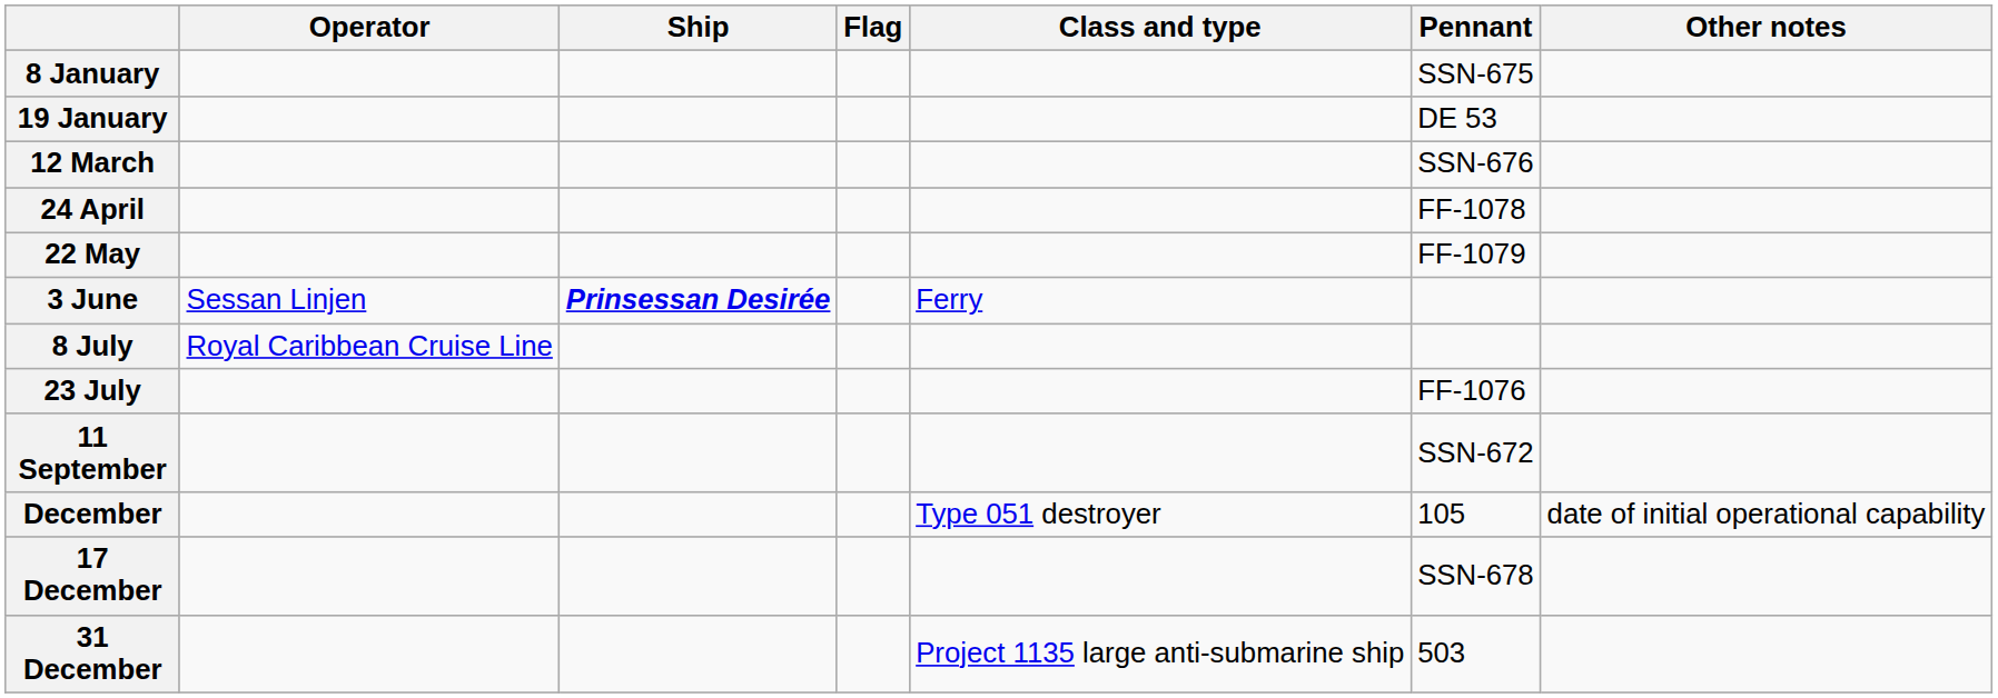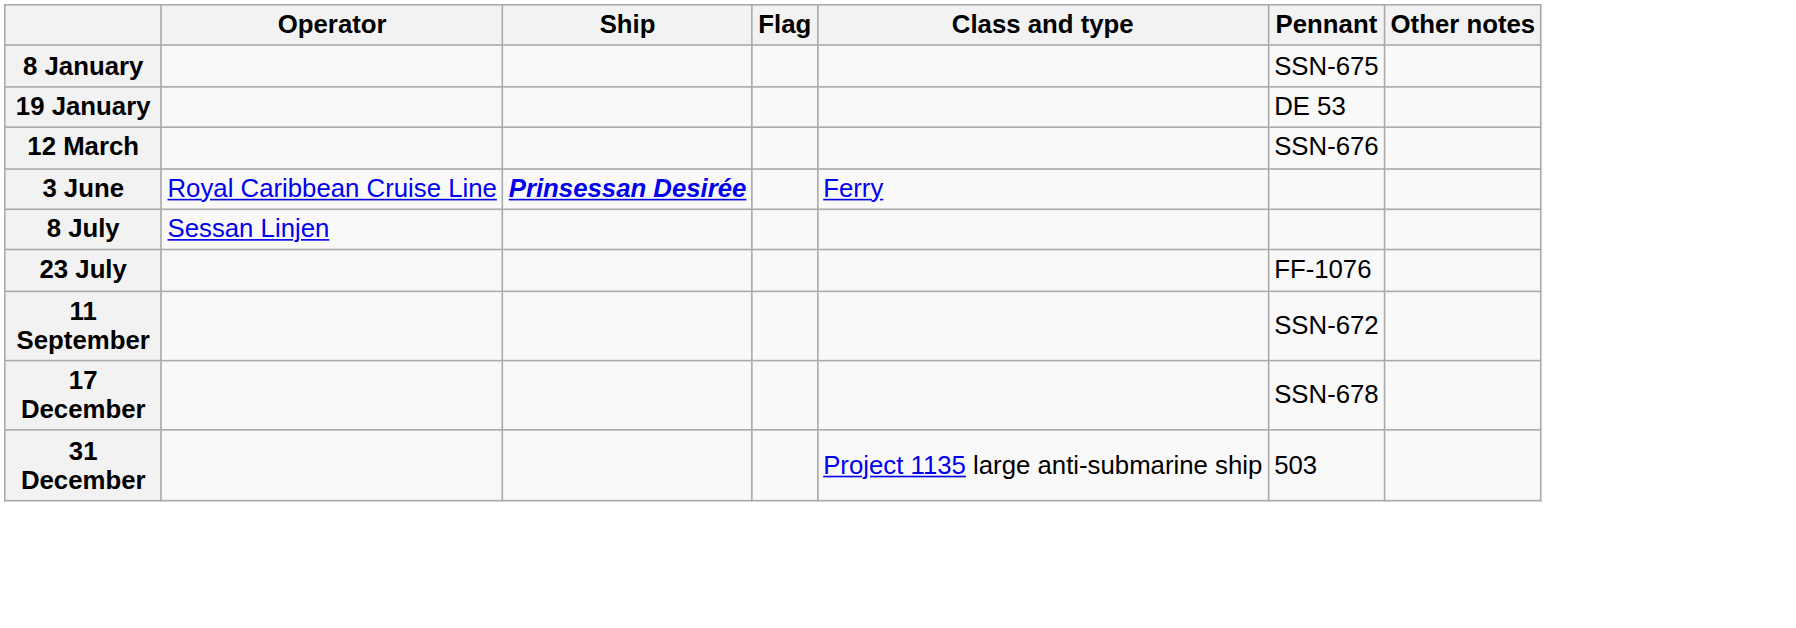 <table Class="wikitable">
 <tr>
 <th width="90"></th>
 <th>Operator</th>
 <th>Ship</th>
 <th>Flag</th>
 <th>Class and type</th>
 <th>Pennant</th>
 <th>Other notes</th>
 </tr>
 <tr ---->
 <th>8 January</th>
 <td></td>
 <td><strong></strong></td>
 <td></td>
 <td></td>
 <td>SSN-675</td>
 <td></td>
 </tr>
 <tr ---->
 <th>19 January</th>
 <td></td>
 <td><strong></strong></td>
 <td></td>
 <td></td>
 <td>DE 53</td>
 <td></td>
 </tr>
 <tr ---->
 <th>12 March</th>
 <td></td>
 <td><strong></strong></td>
 <td></td>
 <td></td>
 <td>SSN-676</td>
 <td></td>
 </tr>
 <tr ---->
-<th>24 April</th>
-<td></td>
-<td><strong></strong></td>
-<td></td>
-<td></td>
-<td>FF-1078</td>
-<td></td>
-</tr>
-<tr ---->
-<th>22 May</th>
-<td></td>
-<td><strong></strong></td>
-<td></td>
-<td></td>
-<td>FF-1079</td>
-<td></td>
-</tr>
-<tr ---->
 <th>3 June</th>
-<td><a href='#'>Sessan Linjen</a></td>
+<td><a href='#'>Royal Caribbean Cruise Line</a></td>
 <td><strong><a href='#'><em>Prinsessan Desirée</em></a></strong></td>
 <td></td>
 <td><a href='#'>Ferry</a></td>
 <td></td>
 <td></td>
 </tr>
 <tr ---->
 <th>8 July</th>
-<td><a href='#'>Royal Caribbean Cruise Line</a></td>
+<td><a href='#'>Sessan Linjen</a></td>
 <td><strong></strong></td>
 <td></td>
 <td></td>
 <td></td>
 <td></td>
 </tr>
 <tr ---->
 <th>23 July</th>
 <td></td>
 <td><strong></strong></td>
 <td></td>
 <td></td>
 <td>FF-1076</td>
 <td></td>
 </tr>
 <tr ---->
 <th>11 September</th>
 <td></td>
 <td><strong></strong></td>
 <td></td>
 <td></td>
 <td>SSN-672</td>
 <td></td>
 </tr>
 <tr ---->
-<th>December</th>
-<td></td>
-<td><strong></strong></td>
-<td></td>
-<td><a href='#'>Type 051</a> destroyer</td>
-<td>105</td>
-<td>date of initial operational capability</td>
-</tr>
-<tr ---->
 <th>17 December</th>
 <td></td>
 <td><strong></strong></td>
 <td></td>
 <td></td>
 <td>SSN-678</td>
 <td></td>
 </tr>
 <tr>
 <th>31 December</th>
 <td></td>
 <td><strong></strong></td>
 <td></td>
 <td><a href='#'>Project 1135</a> large anti-submarine ship</td>
 <td>503</td>
 </tr>
 </table>
